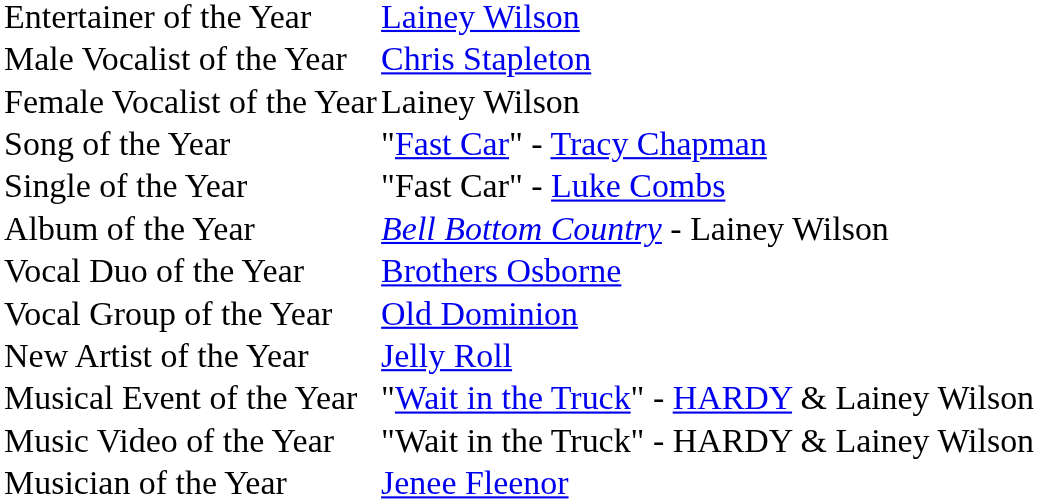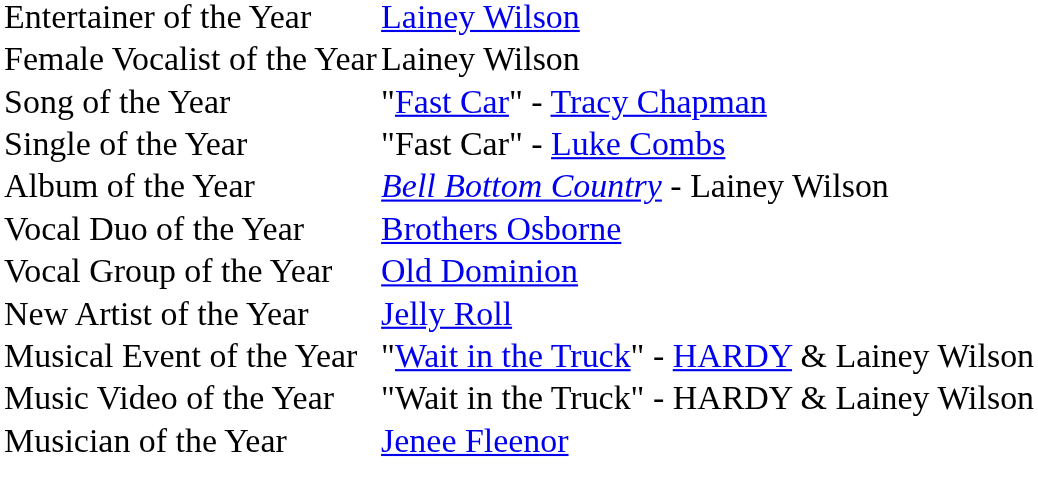 <table cellspacing="0" cellpadding="1" border="0">
 <tr>
 <td>Entertainer of the Year</td>
 <td><a href='#'>Lainey Wilson</a></td>
-</tr>
-<tr>
-<td>Male Vocalist of the Year</td>
-<td><a href='#'>Chris Stapleton</a></td>
 </tr>
 <tr>
 <td>Female Vocalist of the Year</td>
 <td>Lainey Wilson</td>
 </tr>
 <tr>
 <td>Song of the Year</td>
 <td>"<a href='#'>Fast Car</a>" - <a href='#'>Tracy Chapman</a></td>
 </tr>
 <tr>
 <td>Single of the Year</td>
 <td>"Fast Car" - <a href='#'>Luke Combs</a></td>
 </tr>
 <tr>
 <td>Album of the Year</td>
 <td><em><a href='#'>Bell Bottom Country</a></em> - Lainey Wilson</td>
 </tr>
 <tr>
 <td>Vocal Duo of the Year</td>
 <td><a href='#'>Brothers Osborne</a></td>
 </tr>
 <tr>
 <td>Vocal Group of the Year</td>
 <td><a href='#'>Old Dominion</a></td>
 </tr>
 <tr>
 <td>New Artist of the Year</td>
 <td><a href='#'>Jelly Roll</a></td>
 </tr>
 <tr>
 <td>Musical Event of the Year</td>
 <td>"<a href='#'>Wait in the Truck</a>" - <a href='#'>HARDY</a> & Lainey Wilson</td>
 </tr>
 <tr>
 <td>Music Video of the Year</td>
 <td>"Wait in the Truck" - HARDY & Lainey Wilson</td>
 </tr>
 <tr>
 <td>Musician of the Year</td>
 <td><a href='#'>Jenee Fleenor</a></td>
 </tr>
 </table>
